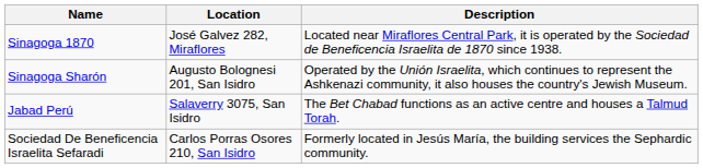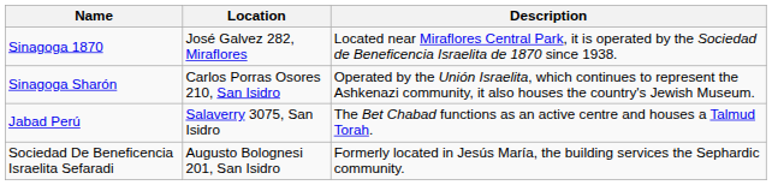 <table class="wikitable">
 <tr>
 <th>Name</th>
 <th>Location</th>
 <th>Description</th>
 </tr>
 <tr>
 <td><a href='#'>Sinagoga 1870</a></td>
 <td>José Galvez 282, <a href='#'>Miraflores</a></td>
 <td>Located near <a href='#'>Miraflores Central Park</a>, it is operated by the <em>Sociedad de Beneficencia Israelita de 1870</em> since 1938.</td>
 </tr>
 <tr>
 <td><a href='#'>Sinagoga Sharón</a></td>
-<td>Augusto Bolognesi 201, San Isidro</td>
+<td>Carlos Porras Osores 210, <a href='#'>San Isidro</a></td>
 <td>Operated by the <em>Unión Israelita</em>, which continues to represent the Ashkenazi community, it also houses the country's Jewish Museum.</td>
 </tr>
 <tr>
 <td><a href='#'>Jabad Perú</a></td>
 <td><a href='#'>Salaverry</a> 3075, San Isidro</td>
 <td>The <em>Bet Chabad</em> functions as an active centre and houses a <a href='#'>Talmud Torah</a>.</td>
 </tr>
 <tr>
 <td>Sociedad De Beneficencia Israelita Sefaradi</td>
-<td>Carlos Porras Osores 210, <a href='#'>San Isidro</a></td>
+<td>Augusto Bolognesi 201, San Isidro</td>
 <td>Formerly located in Jesús María, the building services the Sephardic community.</td>
 </tr>
 </table>
